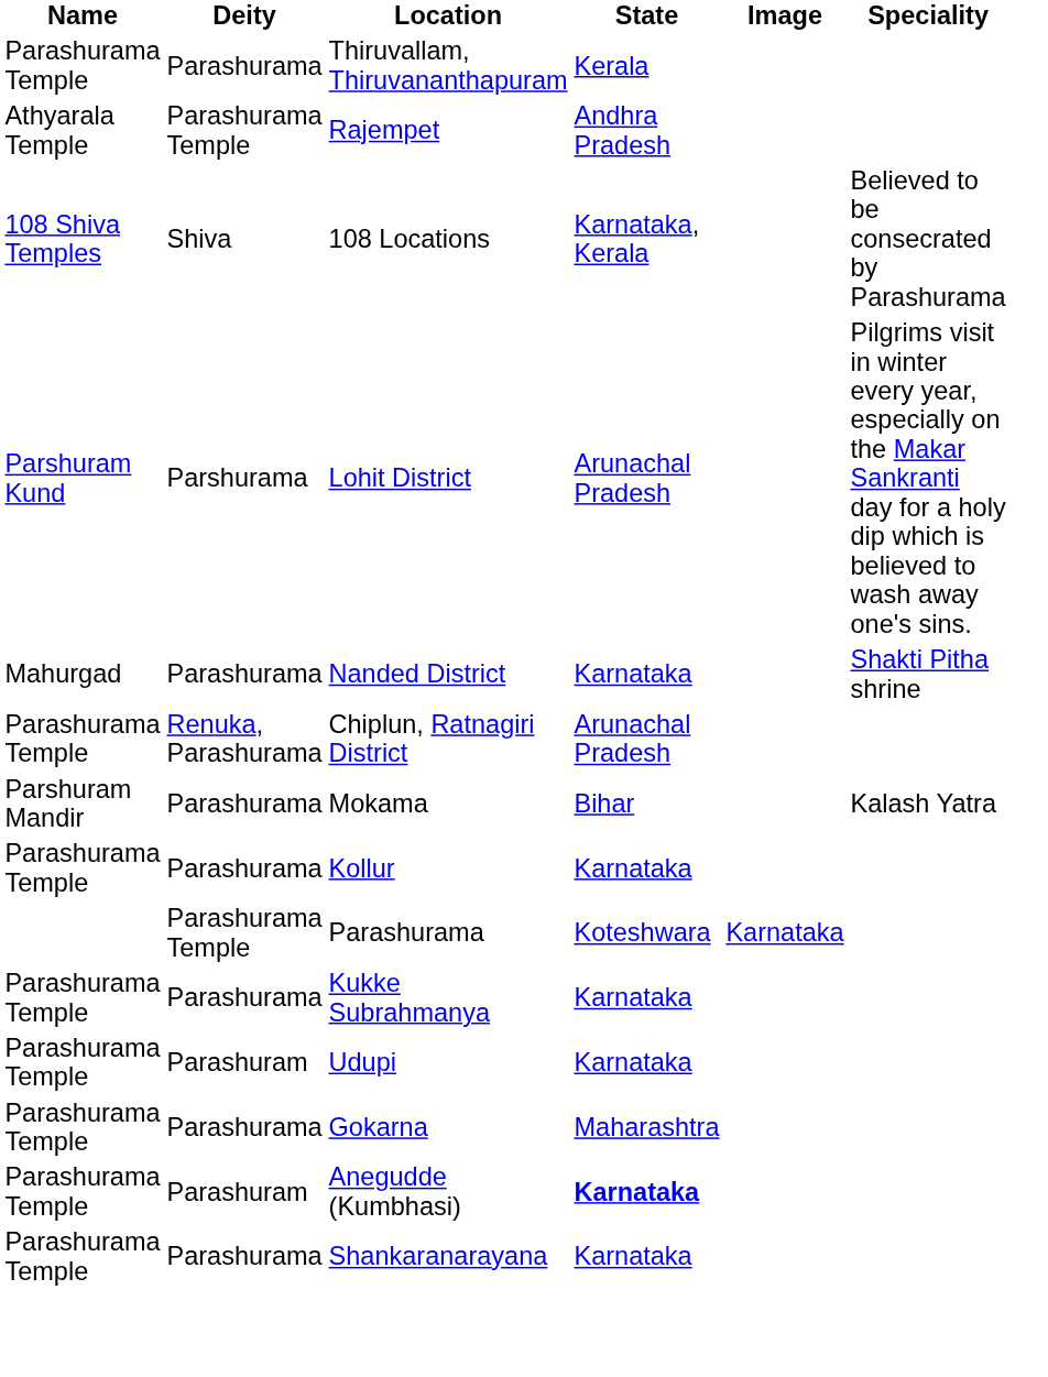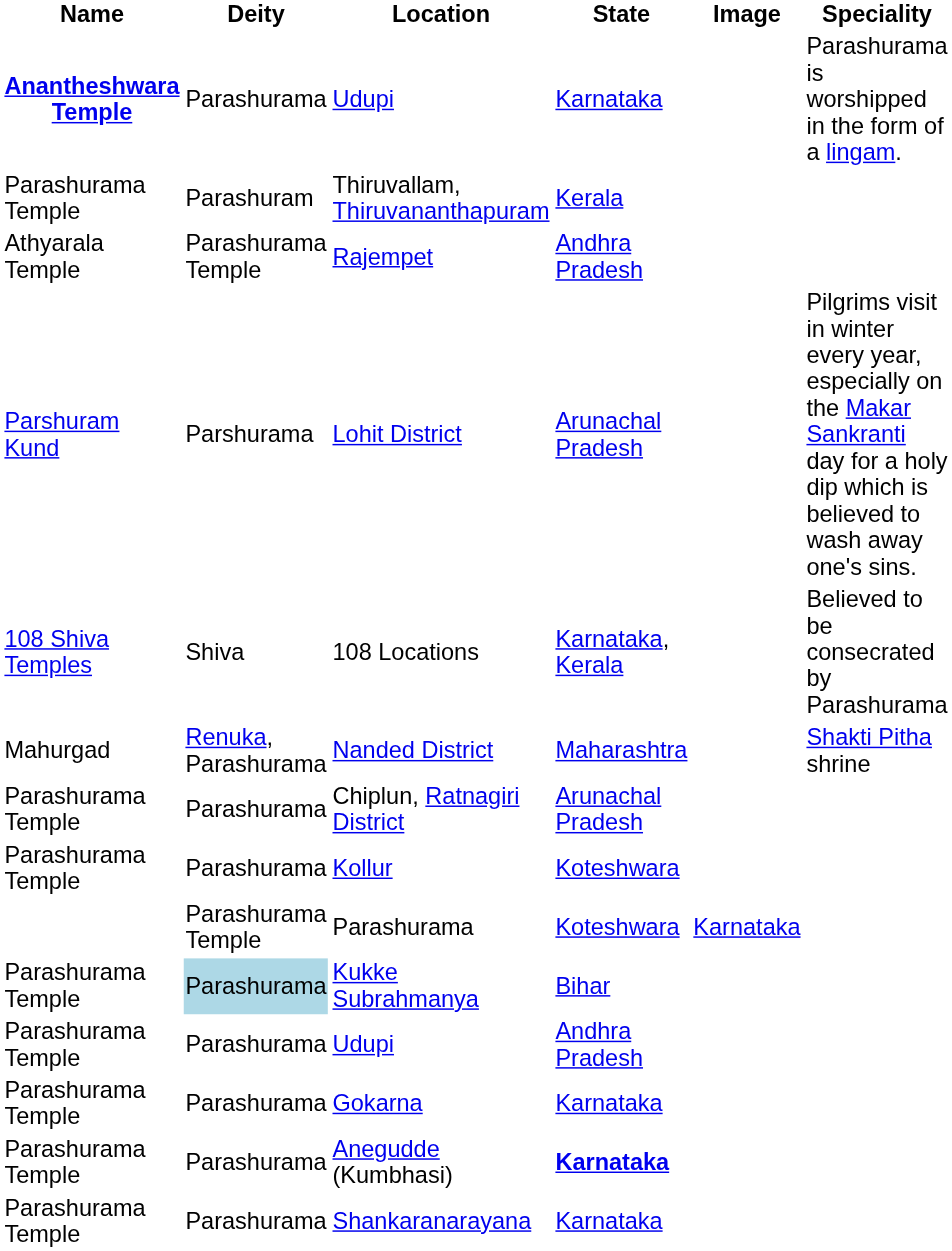 <table>
 <tr>
 <th>Name</th>
 <th>Deity</th>
 <th>Location</th>
 <th>State</th>
 <th>Image</th>
 <th>Speciality</th>
 </tr>
 <tr>
+<th><a href='#'>Anantheshwara Temple</a></th>
+<td>Parashurama</td>
+<td><a href='#'>Udupi</a></td>
+<td><a href='#'>Karnataka</a></td>
+<td></td>
+<td>Parashurama is worshipped in the form of a <a href='#'>lingam</a>.</td>
+</tr>
+<tr>
 <td>Parashurama Temple</td>
-<td>Parashurama</td>
+<td>Parashuram</td>
 <td>Thiruvallam, <a href='#'>Thiruvananthapuram</a></td>
 <td><a href='#'>Kerala</a></td>
 <td></td>
 </tr>
 <tr>
 <td>Athyarala Temple</td>
 <td>Parashurama Temple</td>
 <td><a href='#'>Rajempet</a></td>
 <td><a href='#'>Andhra Pradesh</a></td>
 <td></td>
 </tr>
 <tr>
+<td><a href='#'>Parshuram Kund</a></td>
+<td>Parshurama</td>
+<td><a href='#'>Lohit District</a></td>
+<td><a href='#'>Arunachal Pradesh</a></td>
+<td></td>
+<td>Pilgrims visit in winter every year, especially on the <a href='#'>Makar Sankranti</a> day for a holy dip which is believed to wash away one's sins.</td>
+</tr>
+<tr>
 <td><a href='#'>108 Shiva Temples</a></td>
 <td>Shiva</td>
 <td>108 Locations</td>
 <td><a href='#'>Karnataka</a>, <a href='#'>Kerala</a></td>
 <td></td>
 <td>Believed to be consecrated by Parashurama</td>
 </tr>
 <tr>
-<td><a href='#'>Parshuram Kund</a></td>
-<td>Parshurama</td>
-<td><a href='#'>Lohit District</a></td>
-<td><a href='#'>Arunachal Pradesh</a></td>
-<td></td>
-<td>Pilgrims visit in winter every year, especially on the <a href='#'>Makar Sankranti</a> day for a holy dip which is believed to wash away one's sins.</td>
-</tr>
-<tr>
 <td>Mahurgad</td>
-<td>Parashurama</td>
+<td><a href='#'>Renuka</a>, Parashurama</td>
 <td><a href='#'>Nanded District</a></td>
-<td><a href='#'>Karnataka</a></td>
+<td><a href='#'>Maharashtra</a></td>
 <td></td>
 <td><a href='#'>Shakti Pitha</a> shrine</td>
 </tr>
 <tr>
 <td>Parashurama Temple</td>
-<td><a href='#'>Renuka</a>, Parashurama</td>
+<td>Parashurama</td>
 <td>Chiplun, <a href='#'>Ratnagiri District</a></td>
 <td><a href='#'>Arunachal Pradesh</a></td>
 <td></td>
 <td></td>
 </tr>
 <tr>
-<td>Parshuram Mandir</td>
-<td>Parashurama</td>
-<td>Mokama</td>
-<td><a href='#'>Bihar</a></td>
-<td></td>
-<td>Kalash Yatra</td>
-</tr>
-<tr>
 <td>Parashurama Temple</td>
 <td>Parashurama</td>
 <td><a href='#'>Kollur</a></td>
-<td><a href='#'>Karnataka</a></td>
+<td><a href='#'>Koteshwara</a></td>
 <td></td>
 </tr>
 <tr>
 <th></th>
 <td>Parashurama Temple</td>
 <td>Parashurama</td>
 <td><a href='#'>Koteshwara</a></td>
 <td><a href='#'>Karnataka</a></td>
 <td></td>
 </tr>
 <tr>
 <td>Parashurama Temple</td>
-<td>Parashurama</td>
+<td style="background: lightblue;">Parashurama</td>
 <td><a href='#'>Kukke Subrahmanya</a></td>
-<td><a href='#'>Karnataka</a></td>
+<td><a href='#'>Bihar</a></td>
 <td></td>
 </tr>
 <tr>
 <td>Parashurama Temple</td>
-<td>Parashuram</td>
+<td>Parashurama</td>
 <td><a href='#'>Udupi</a></td>
+<td><a href='#'>Andhra Pradesh</a></td>
+<td></td>
+</tr>
+<tr>
+<td>Parashurama Temple</td>
+<td>Parashurama</td>
+<td><a href='#'>Gokarna</a></td>
 <td><a href='#'>Karnataka</a></td>
 <td></td>
 </tr>
 <tr>
 <td>Parashurama Temple</td>
 <td>Parashurama</td>
-<td><a href='#'>Gokarna</a></td>
-<td><a href='#'>Maharashtra</a></td>
-<td></td>
-</tr>
-<tr>
-<td>Parashurama Temple</td>
-<td>Parashuram</td>
 <td><a href='#'>Anegudde</a> (Kumbhasi)</td>
 <td><strong><a href='#'>Karnataka</a></strong></td>
 <td></td>
 </tr>
 <tr>
 <td>Parashurama Temple</td>
 <td>Parashurama</td>
 <td><a href='#'>Shankaranarayana</a></td>
 <td><a href='#'>Karnataka</a></td>
 <td></td>
 </tr>
 <tr>
 </tr>
 </table>
